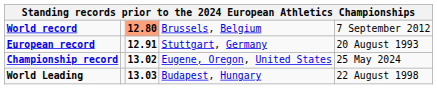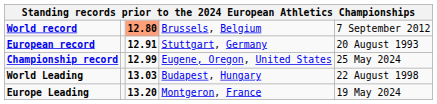 <table class="wikitable">
 <tr>
 <th colspan="5">Standing records prior to the 2024 European Athletics Championships</th>
 </tr>
 <tr>
 <td><strong><a href='#'>World record</a></strong></td>
 <td></td>
 <td style="background: lightsalmon;"><strong>12.80</strong></td>
 <td><a href='#'>Brussels</a>, <a href='#'>Belgium</a></td>
 <td>7 September 2012</td>
 </tr>
 <tr>
 <td><strong><a href='#'>European record</a></strong></td>
 <td></td>
 <td><strong>12.91</strong></td>
 <td><a href='#'>Stuttgart</a>, <a href='#'>Germany</a></td>
 <td>20 August 1993</td>
 </tr>
 <tr>
 <td><strong><a href='#'>Championship record</a></strong></td>
 <td></td>
-<td><strong>13.02</strong></td>
+<td><strong>12.99</strong></td>
 <td><a href='#'>Eugene, Oregon</a>, <a href='#'>United States</a></td>
 <td>25 May 2024</td>
 </tr>
 <tr>
 <td><strong>World Leading</strong></td>
 <td></td>
 <td><strong>13.03</strong></td>
 <td><a href='#'>Budapest</a>, <a href='#'>Hungary</a></td>
 <td>22 August 1998</td>
 </tr>
+<tr>
+<td><strong>Europe Leading</strong></td>
+<td></td>
+<td><strong>13.20</strong></td>
+<td><a href='#'>Montgeron</a>, <a href='#'>France</a></td>
+<td>19 May 2024</td>
+</tr>
 </table>
